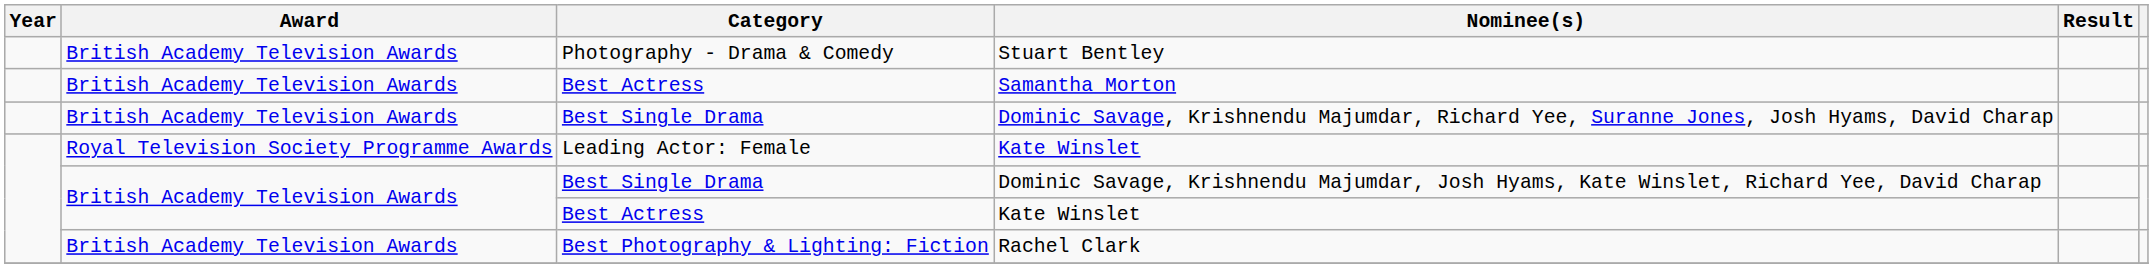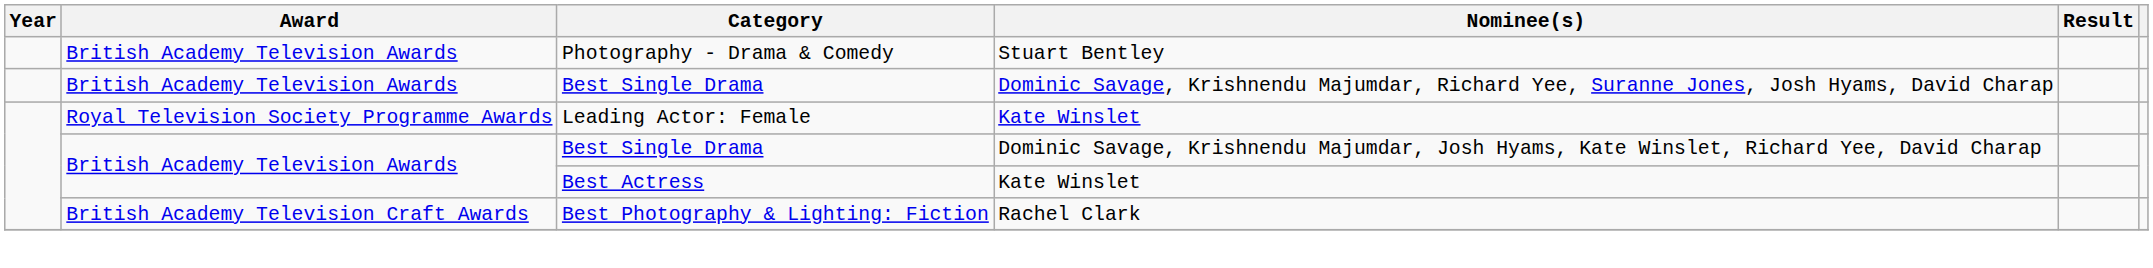 <table class="wikitable sortable plainrowheaders">
 <tr>
 <th scope="col" class="unsortable">Year</th>
 <th scope="col">Award</th>
 <th scope="col">Category</th>
 <th scope="col">Nominee(s)</th>
 <th scope="col">Result</th>
 <th scope="col" class="unsortable"></th>
 </tr>
 <tr>
 <td></td>
 <td><a href='#'>British Academy Television Awards</a></td>
 <td>Photography - Drama & Comedy</td>
 <td>Stuart Bentley </td>
-<td></td>
-<td style="text-align:center"></td>
-</tr>
-<tr>
-<td></td>
-<td><a href='#'>British Academy Television Awards</a></td>
-<td><a href='#'>Best Actress</a></td>
-<td><a href='#'>Samantha Morton</a> </td>
 <td></td>
 <td style="text-align:center"></td>
 </tr>
 <tr>
 <td></td>
 <td><a href='#'>British Academy Television Awards</a></td>
 <td><a href='#'>Best Single Drama</a></td>
 <td><a href='#'>Dominic Savage</a>, Krishnendu Majumdar, Richard Yee, <a href='#'>Suranne Jones</a>, Josh Hyams, David Charap </td>
 <td></td>
 <td style="text-align:center"></td>
 </tr>
 <tr>
 <td rowspan="4"></td>
 <td><a href='#'>Royal Television Society Programme Awards</a></td>
 <td>Leading Actor: Female</td>
 <td><a href='#'>Kate Winslet</a> </td>
 <td></td>
 <td style="text-align:center"></td>
 </tr>
 <tr>
 <td rowspan="2"><a href='#'>British Academy Television Awards</a></td>
 <td><a href='#'>Best Single Drama</a></td>
 <td>Dominic Savage, Krishnendu Majumdar, Josh Hyams, Kate Winslet, Richard Yee, David Charap </td>
 <td></td>
 <td rowspan="2" style="text-align:center"></td>
 </tr>
 <tr>
 <td><a href='#'>Best Actress</a></td>
 <td>Kate Winslet </td>
 <td></td>
 </tr>
 <tr>
-<td><a href='#'>British Academy Television Awards</a></td>
+<td><a href='#'>British Academy Television Craft Awards</a></td>
 <td><a href='#'>Best Photography & Lighting: Fiction</a></td>
 <td>Rachel Clark </td>
 <td></td>
 <td style="text-align:center"></td>
 </tr>
 <tr>
 </tr>
 </table>
